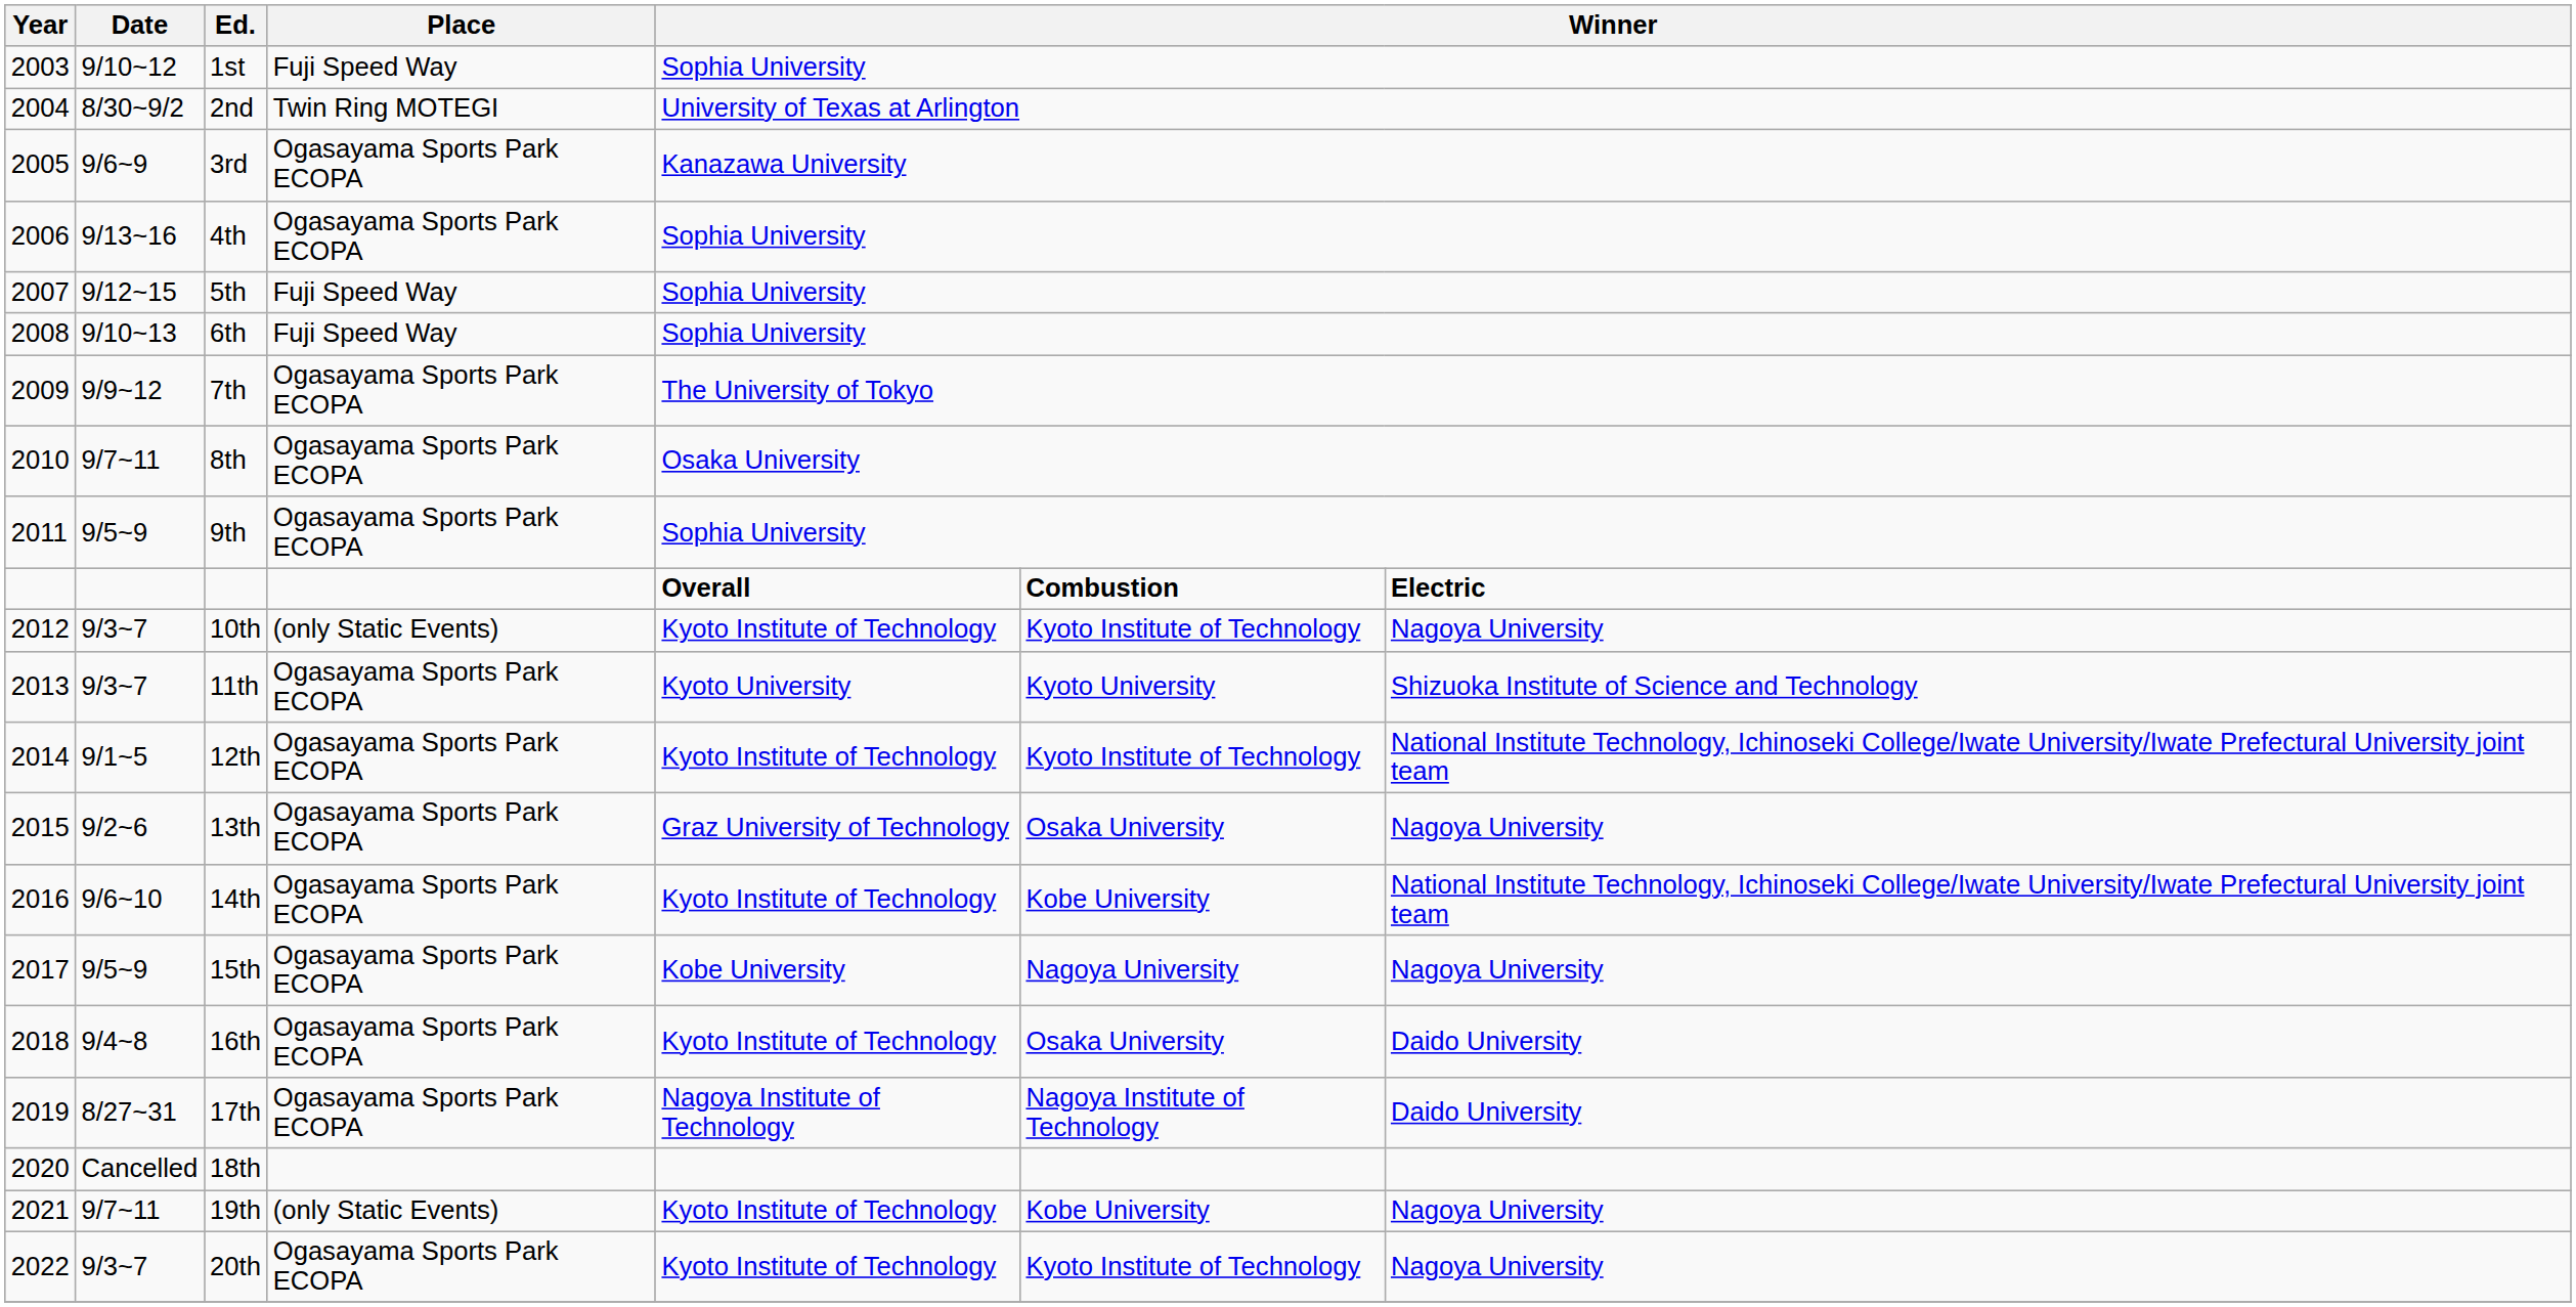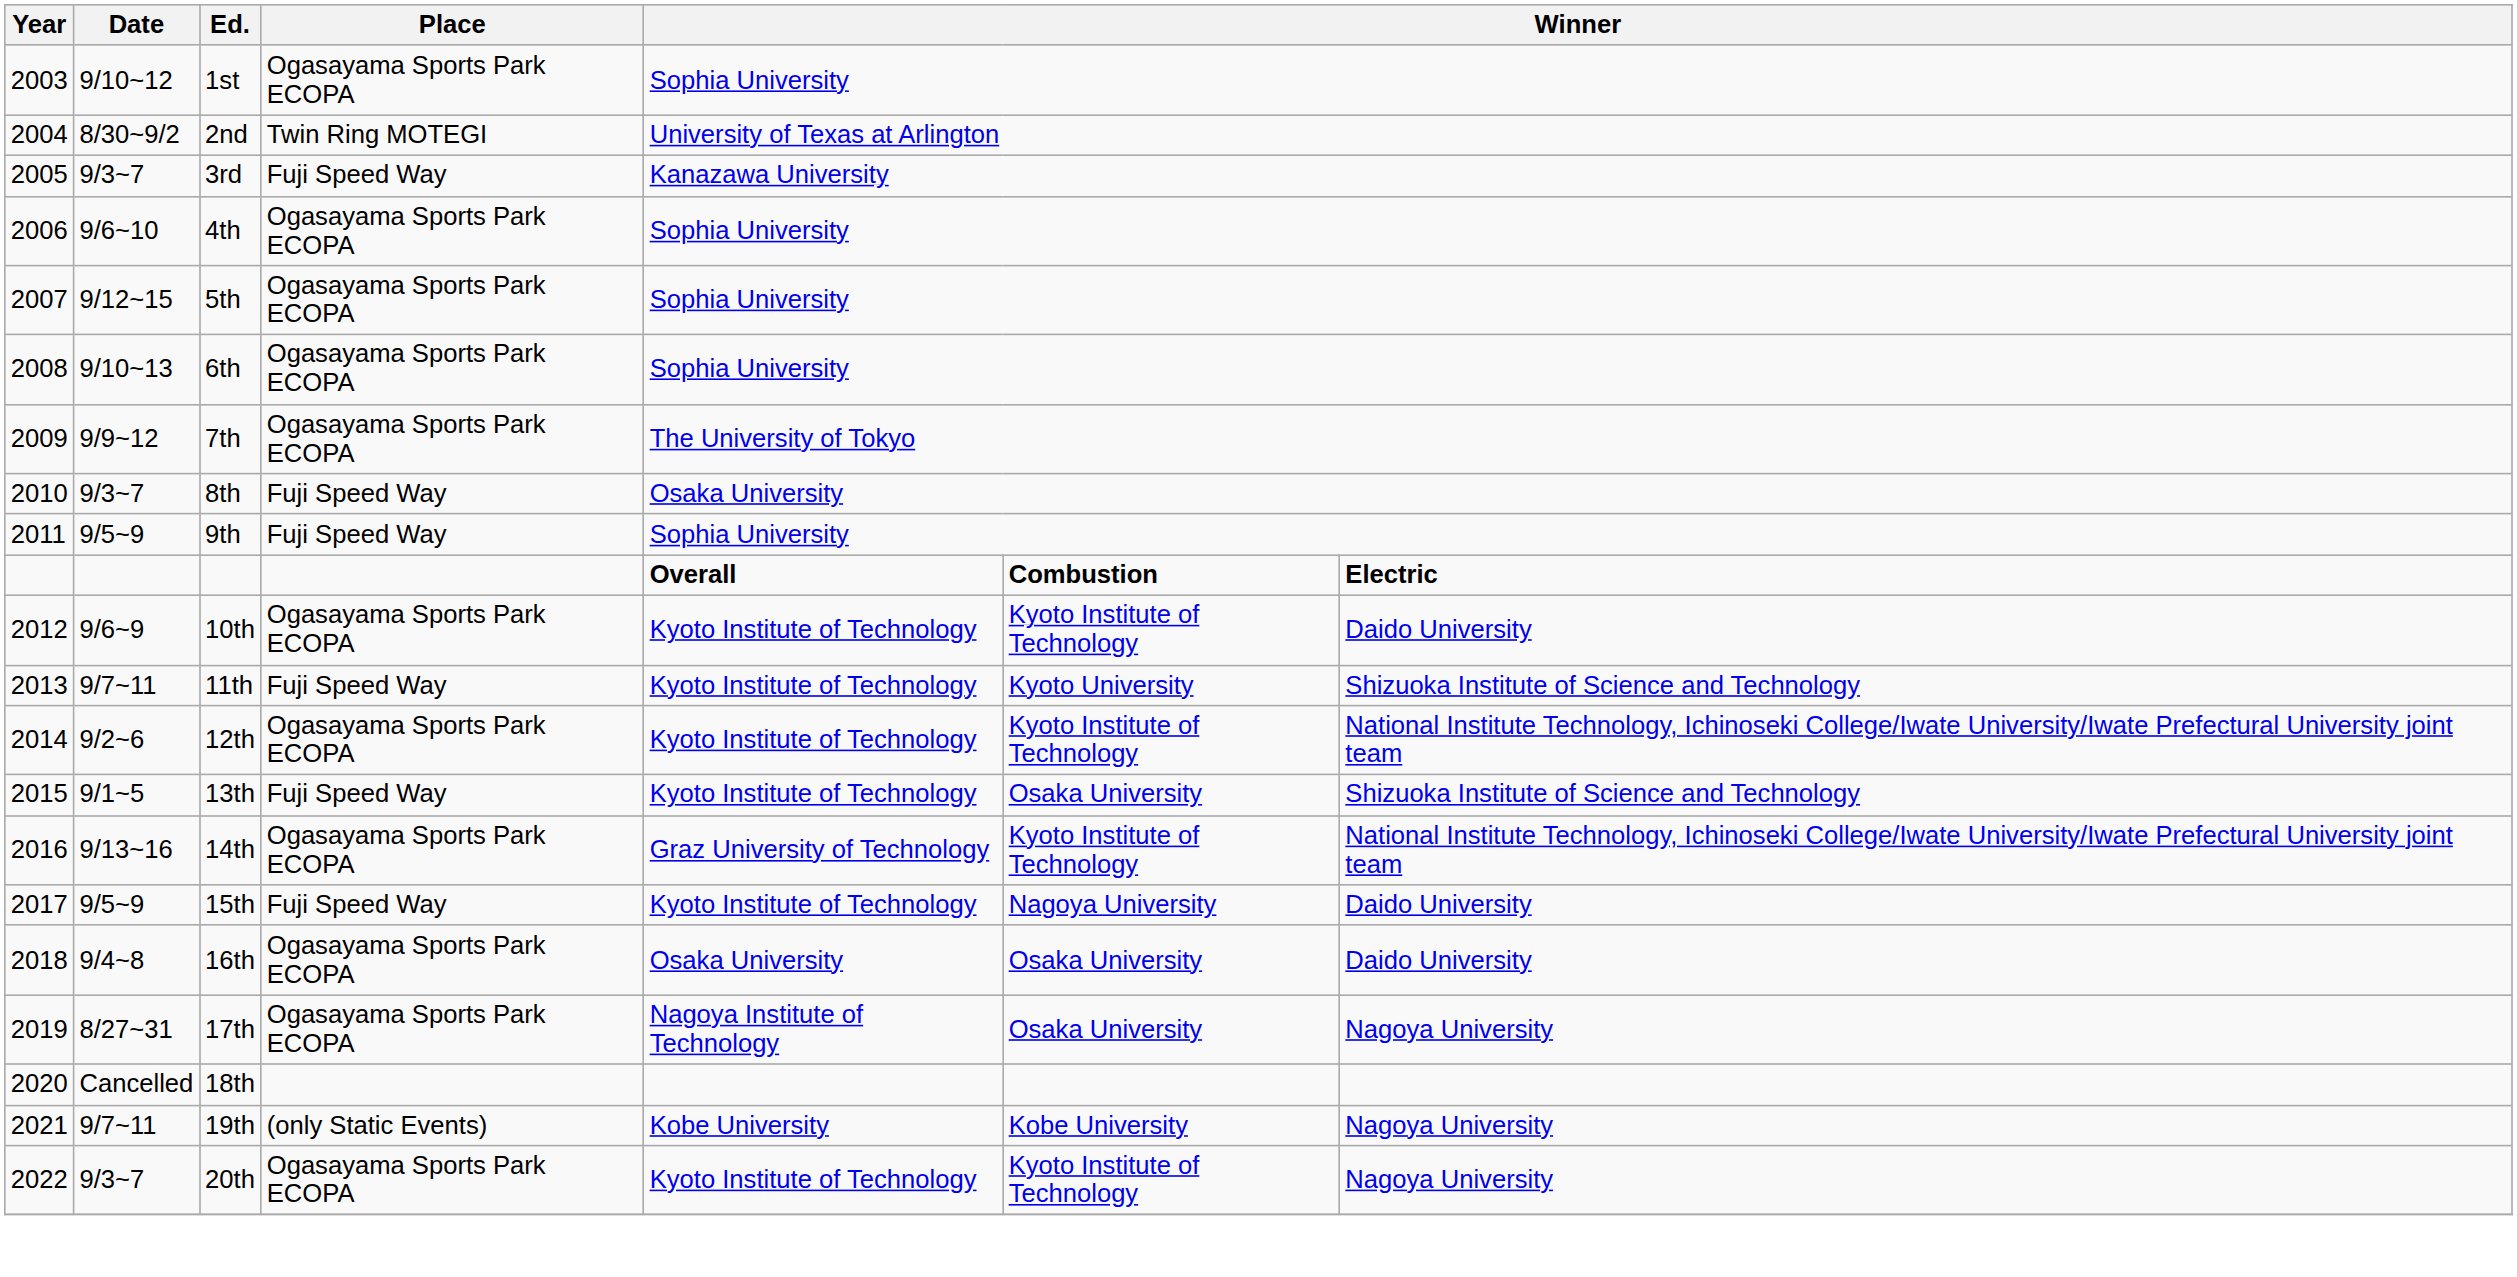 <table class="wikitable">
 <tr>
 <th>Year</th>
 <th>Date</th>
 <th>Ed.</th>
 <th>Place</th>
 <th colspan="3">Winner</th>
 </tr>
 <tr>
 <td>2003</td>
 <td>9/10~12</td>
 <td>1st</td>
-<td>Fuji Speed Way</td>
+<td>Ogasayama Sports Park ECOPA</td>
 <td colspan="3"> <a href='#'>Sophia University</a></td>
 </tr>
 <tr>
 <td>2004</td>
 <td>8/30~9/2</td>
 <td>2nd</td>
 <td>Twin Ring MOTEGI</td>
 <td colspan="3"> <a href='#'>University of Texas at Arlington</a></td>
 </tr>
 <tr>
 <td>2005</td>
-<td>9/6~9</td>
+<td>9/3~7</td>
 <td>3rd</td>
-<td>Ogasayama Sports Park ECOPA</td>
+<td>Fuji Speed Way</td>
 <td colspan="3"> <a href='#'>Kanazawa University</a></td>
 </tr>
 <tr>
 <td>2006</td>
-<td>9/13~16</td>
+<td>9/6~10</td>
 <td>4th</td>
 <td>Ogasayama Sports Park ECOPA</td>
 <td colspan="3"> <a href='#'>Sophia University</a></td>
 </tr>
 <tr>
 <td>2007</td>
 <td>9/12~15</td>
 <td>5th</td>
-<td>Fuji Speed Way</td>
+<td>Ogasayama Sports Park ECOPA</td>
 <td colspan="3"> <a href='#'>Sophia University</a></td>
 </tr>
 <tr>
 <td>2008</td>
 <td>9/10~13</td>
 <td>6th</td>
-<td>Fuji Speed Way</td>
+<td>Ogasayama Sports Park ECOPA</td>
 <td colspan="3"> <a href='#'>Sophia University</a></td>
 </tr>
 <tr>
 <td>2009</td>
 <td>9/9~12</td>
 <td>7th</td>
 <td>Ogasayama Sports Park ECOPA</td>
 <td colspan="3"> <a href='#'>The University of Tokyo</a></td>
 </tr>
 <tr>
 <td>2010</td>
-<td>9/7~11</td>
+<td>9/3~7</td>
 <td>8th</td>
-<td>Ogasayama Sports Park ECOPA</td>
+<td>Fuji Speed Way</td>
 <td colspan="3"> <a href='#'>Osaka University</a></td>
 </tr>
 <tr>
 <td>2011</td>
 <td>9/5~9</td>
 <td>9th</td>
-<td>Ogasayama Sports Park ECOPA</td>
+<td>Fuji Speed Way</td>
 <td colspan="3"> <a href='#'>Sophia University</a></td>
 </tr>
 <tr>
 <td></td>
 <td></td>
 <td></td>
 <td></td>
 <td><strong>Overall</strong></td>
 <td><strong>Combustion</strong></td>
 <td><strong>Electric</strong></td>
 </tr>
 <tr>
 <td>2012</td>
-<td>9/3~7</td>
+<td>9/6~9</td>
 <td>10th</td>
-<td>(only Static Events)</td>
+<td>Ogasayama Sports Park ECOPA</td>
 <td> <a href='#'>Kyoto Institute of Technology</a></td>
 <td> <a href='#'>Kyoto Institute of Technology</a></td>
-<td> <a href='#'>Nagoya University</a></td>
+<td> <a href='#'>Daido University</a></td>
 </tr>
 <tr>
 <td>2013</td>
-<td>9/3~7</td>
+<td>9/7~11</td>
 <td>11th</td>
-<td>Ogasayama Sports Park ECOPA</td>
-<td> <a href='#'>Kyoto University</a></td>
+<td>Fuji Speed Way</td>
+<td> <a href='#'>Kyoto Institute of Technology</a></td>
 <td> <a href='#'>Kyoto University</a></td>
 <td> <a href='#'>Shizuoka Institute of Science and Technology</a></td>
 </tr>
 <tr>
 <td>2014</td>
-<td>9/1~5</td>
+<td>9/2~6</td>
 <td>12th</td>
 <td>Ogasayama Sports Park ECOPA</td>
 <td> <a href='#'>Kyoto Institute of Technology</a></td>
 <td> <a href='#'>Kyoto Institute of Technology</a></td>
 <td> <a href='#'>National Institute Technology, Ichinoseki College/Iwate University/Iwate Prefectural University joint team</a></td>
 </tr>
 <tr>
 <td>2015</td>
-<td>9/2~6</td>
+<td>9/1~5</td>
 <td>13th</td>
-<td>Ogasayama Sports Park ECOPA</td>
-<td> <a href='#'>Graz University of Technology</a></td>
+<td>Fuji Speed Way</td>
+<td> <a href='#'>Kyoto Institute of Technology</a></td>
 <td> <a href='#'>Osaka University</a></td>
-<td> <a href='#'>Nagoya University</a></td>
+<td> <a href='#'>Shizuoka Institute of Science and Technology</a></td>
 </tr>
 <tr>
 <td>2016</td>
-<td>9/6~10</td>
+<td>9/13~16</td>
 <td>14th</td>
 <td>Ogasayama Sports Park ECOPA</td>
+<td> <a href='#'>Graz University of Technology</a></td>
 <td> <a href='#'>Kyoto Institute of Technology</a></td>
-<td> <a href='#'>Kobe University</a></td>
 <td> <a href='#'>National Institute Technology, Ichinoseki College/Iwate University/Iwate Prefectural University joint team</a></td>
 </tr>
 <tr>
 <td>2017</td>
 <td>9/5~9</td>
 <td>15th</td>
-<td>Ogasayama Sports Park ECOPA</td>
-<td> <a href='#'>Kobe University</a></td>
+<td>Fuji Speed Way</td>
+<td> <a href='#'>Kyoto Institute of Technology</a></td>
 <td> <a href='#'>Nagoya University</a></td>
-<td> <a href='#'>Nagoya University</a></td>
+<td> <a href='#'>Daido University</a></td>
 </tr>
 <tr>
 <td>2018</td>
 <td>9/4~8</td>
 <td>16th</td>
 <td>Ogasayama Sports Park ECOPA</td>
-<td> <a href='#'>Kyoto Institute of Technology</a></td>
+<td> <a href='#'>Osaka University</a></td>
 <td> <a href='#'>Osaka University</a></td>
 <td> <a href='#'>Daido University</a></td>
 </tr>
 <tr>
 <td>2019</td>
 <td>8/27~31</td>
 <td>17th</td>
 <td>Ogasayama Sports Park ECOPA</td>
 <td> <a href='#'>Nagoya Institute of Technology</a></td>
-<td> <a href='#'>Nagoya Institute of Technology</a></td>
-<td> <a href='#'>Daido University</a></td>
+<td> <a href='#'>Osaka University</a></td>
+<td> <a href='#'>Nagoya University</a></td>
 </tr>
 <tr>
 <td>2020</td>
 <td>Cancelled</td>
 <td>18th</td>
 <td></td>
 <td></td>
 <td></td>
 <td></td>
 </tr>
 <tr>
 <td>2021</td>
 <td>9/7~11</td>
 <td>19th</td>
 <td>(only Static Events)</td>
-<td> <a href='#'>Kyoto Institute of Technology</a></td>
+<td> <a href='#'>Kobe University</a></td>
 <td> <a href='#'>Kobe University</a></td>
 <td> <a href='#'>Nagoya University</a></td>
 </tr>
 <tr>
 <td>2022</td>
 <td>9/3~7</td>
 <td>20th</td>
 <td>Ogasayama Sports Park ECOPA</td>
 <td> <a href='#'>Kyoto Institute of Technology</a></td>
 <td> <a href='#'>Kyoto Institute of Technology</a></td>
 <td> <a href='#'>Nagoya University</a></td>
 </tr>
 <tr>
 </tr>
 </table>
